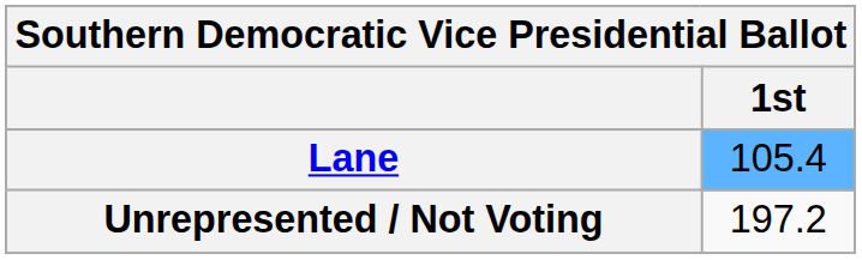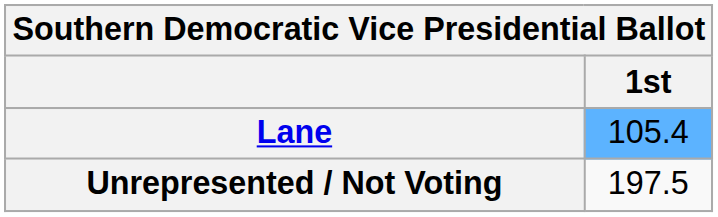 <table class="wikitable sortable" style="text-align:center">
 <tr>
 <th colspan="2"><strong>Southern Democratic Vice Presidential Ballot</strong></th>
 </tr>
 <tr>
 <th></th>
 <th>1st</th>
 </tr>
 <tr>
 <th><a href='#'>Lane</a></th>
 <td style="background:#5cb3ff">105.4</td>
 </tr>
 <tr>
 <th>Unrepresented / Not Voting</th>
-<td>197.2</td>
+<td>197.5</td>
 </tr>
 </table>
